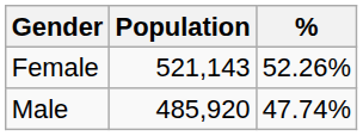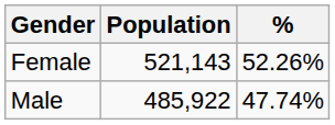 <table class="wikitable" style="font-size: 95%; text-align: right">
 <tr>
 <th>Gender</th>
 <th>Population</th>
 <th>%</th>
 </tr>
 <tr>
 <td align=left>Female</td>
 <td>521,143</td>
 <td>52.26%</td>
 </tr>
 <tr>
 <td align=left>Male</td>
-<td>485,920</td>
+<td>485,922</td>
 <td>47.74%</td>
 </tr>
 </table>
